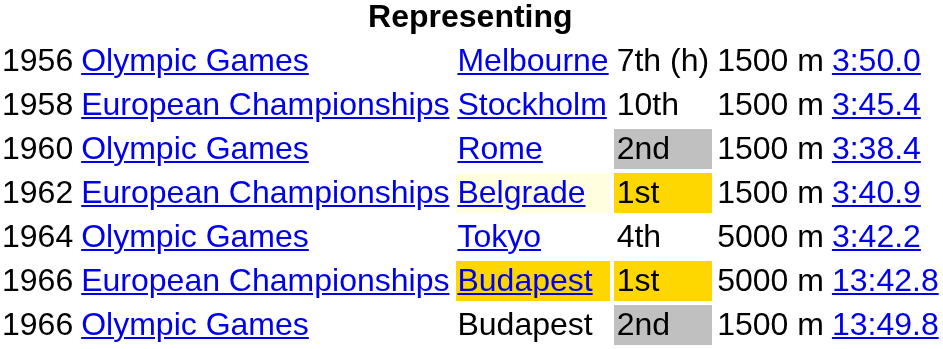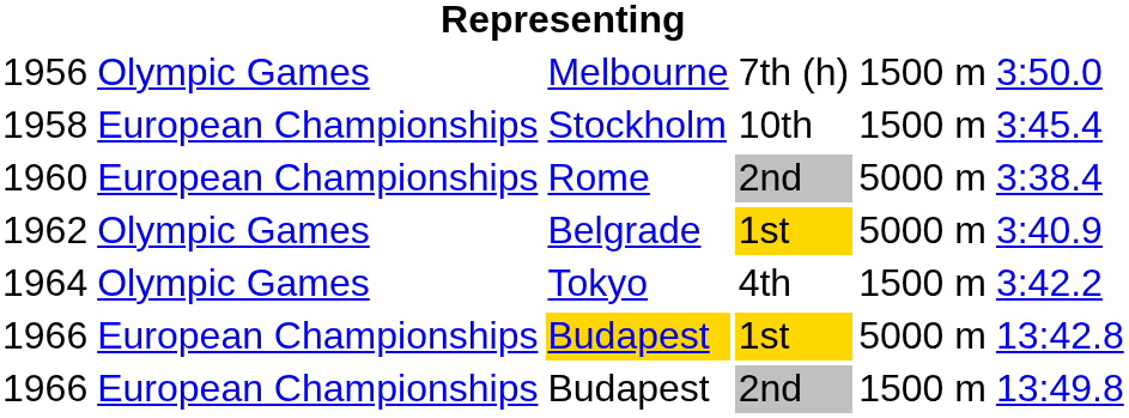 <table>
 <tr>
 <th colspan="6">Representing </th>
 </tr>
 <tr>
 <td>1956</td>
 <td><a href='#'>Olympic Games</a></td>
 <td><a href='#'>Melbourne</a></td>
 <td>7th (h)</td>
 <td>1500 m</td>
 <td><a href='#'>3:50.0</a></td>
 </tr>
 <tr>
 <td>1958</td>
 <td><a href='#'>European Championships</a></td>
 <td><a href='#'>Stockholm</a></td>
 <td>10th</td>
 <td>1500 m</td>
 <td><a href='#'>3:45.4</a></td>
 </tr>
 <tr>
 <td>1960</td>
-<td><a href='#'>Olympic Games</a></td>
+<td><a href='#'>European Championships</a></td>
 <td><a href='#'>Rome</a></td>
 <td bgcolor=silver>2nd</td>
-<td>1500 m</td>
+<td>5000 m</td>
 <td><a href='#'>3:38.4</a></td>
 </tr>
 <tr>
 <td>1962</td>
-<td><a href='#'>European Championships</a></td>
-<td style="background: lightyellow;"><a href='#'>Belgrade</a></td>
+<td><a href='#'>Olympic Games</a></td>
+<td><a href='#'>Belgrade</a></td>
 <td bgcolor=gold>1st</td>
-<td>1500 m</td>
+<td>5000 m</td>
 <td><a href='#'>3:40.9</a></td>
 </tr>
 <tr>
 <td>1964</td>
 <td><a href='#'>Olympic Games</a></td>
 <td><a href='#'>Tokyo</a></td>
 <td>4th</td>
-<td>5000 m</td>
+<td>1500 m</td>
 <td><a href='#'>3:42.2</a></td>
 </tr>
 <tr>
 <td>1966</td>
 <td><a href='#'>European Championships</a></td>
 <td style="background: gold;"><a href='#'>Budapest</a></td>
 <td bgcolor=gold>1st</td>
 <td>5000 m</td>
 <td><a href='#'>13:42.8</a></td>
 </tr>
 <tr>
 <td>1966</td>
-<td><a href='#'>Olympic Games</a></td>
+<td><a href='#'>European Championships</a></td>
 <td>Budapest</td>
 <td bgcolor=silver>2nd</td>
 <td>1500 m</td>
 <td><a href='#'>13:49.8</a></td>
 </tr>
 </table>
